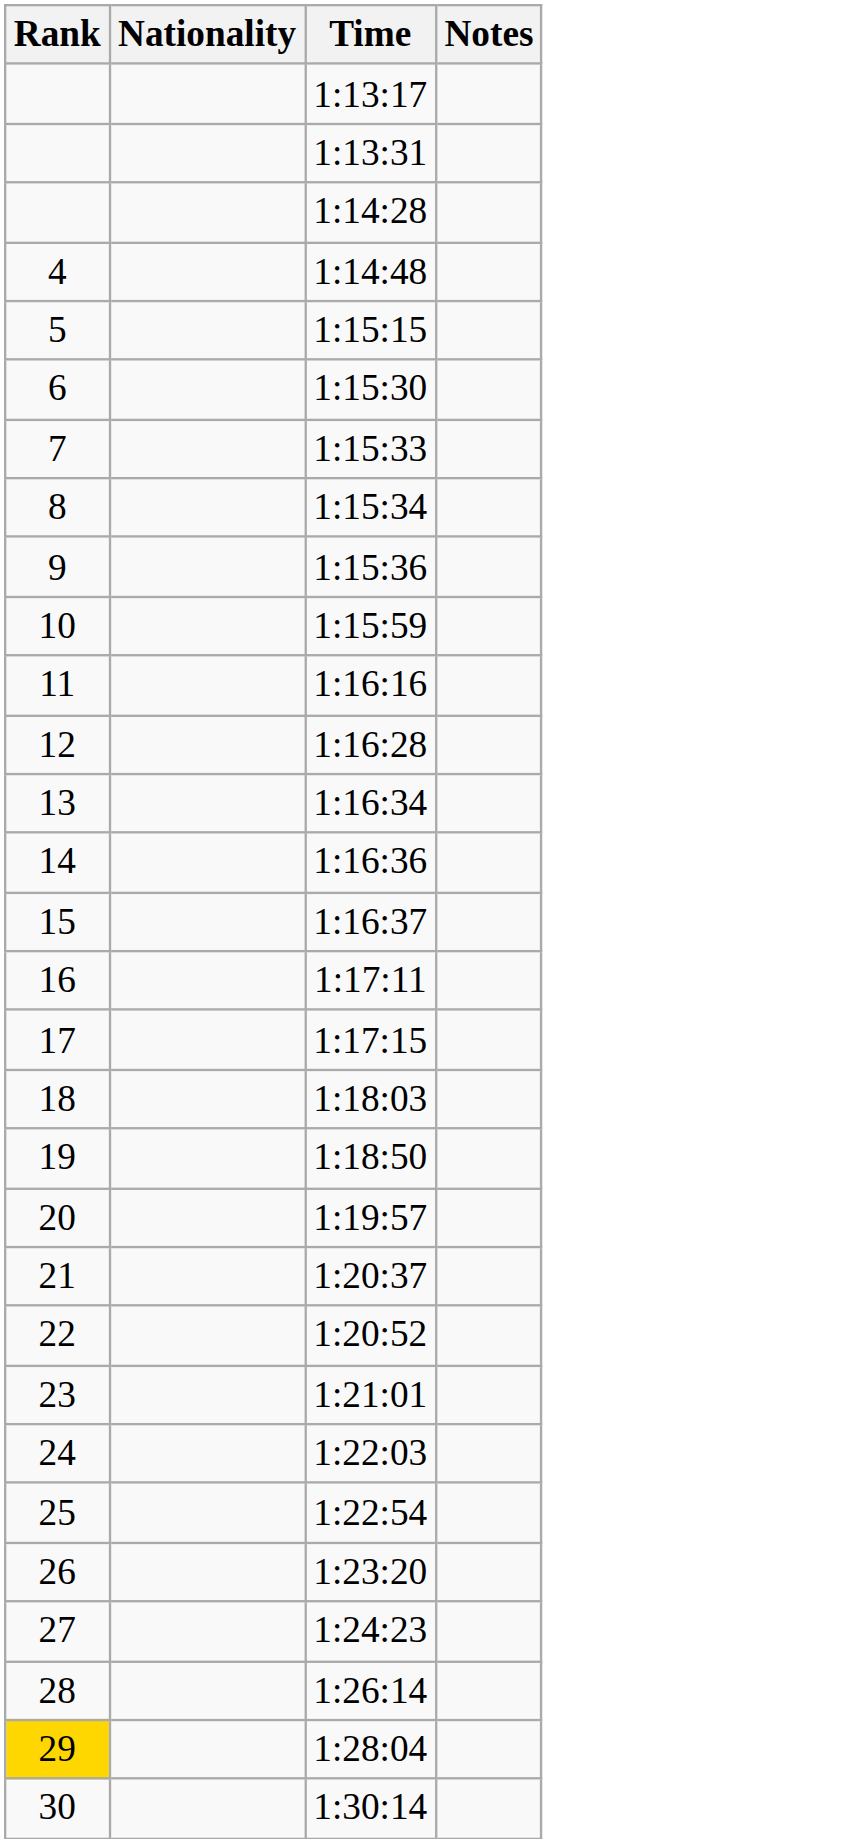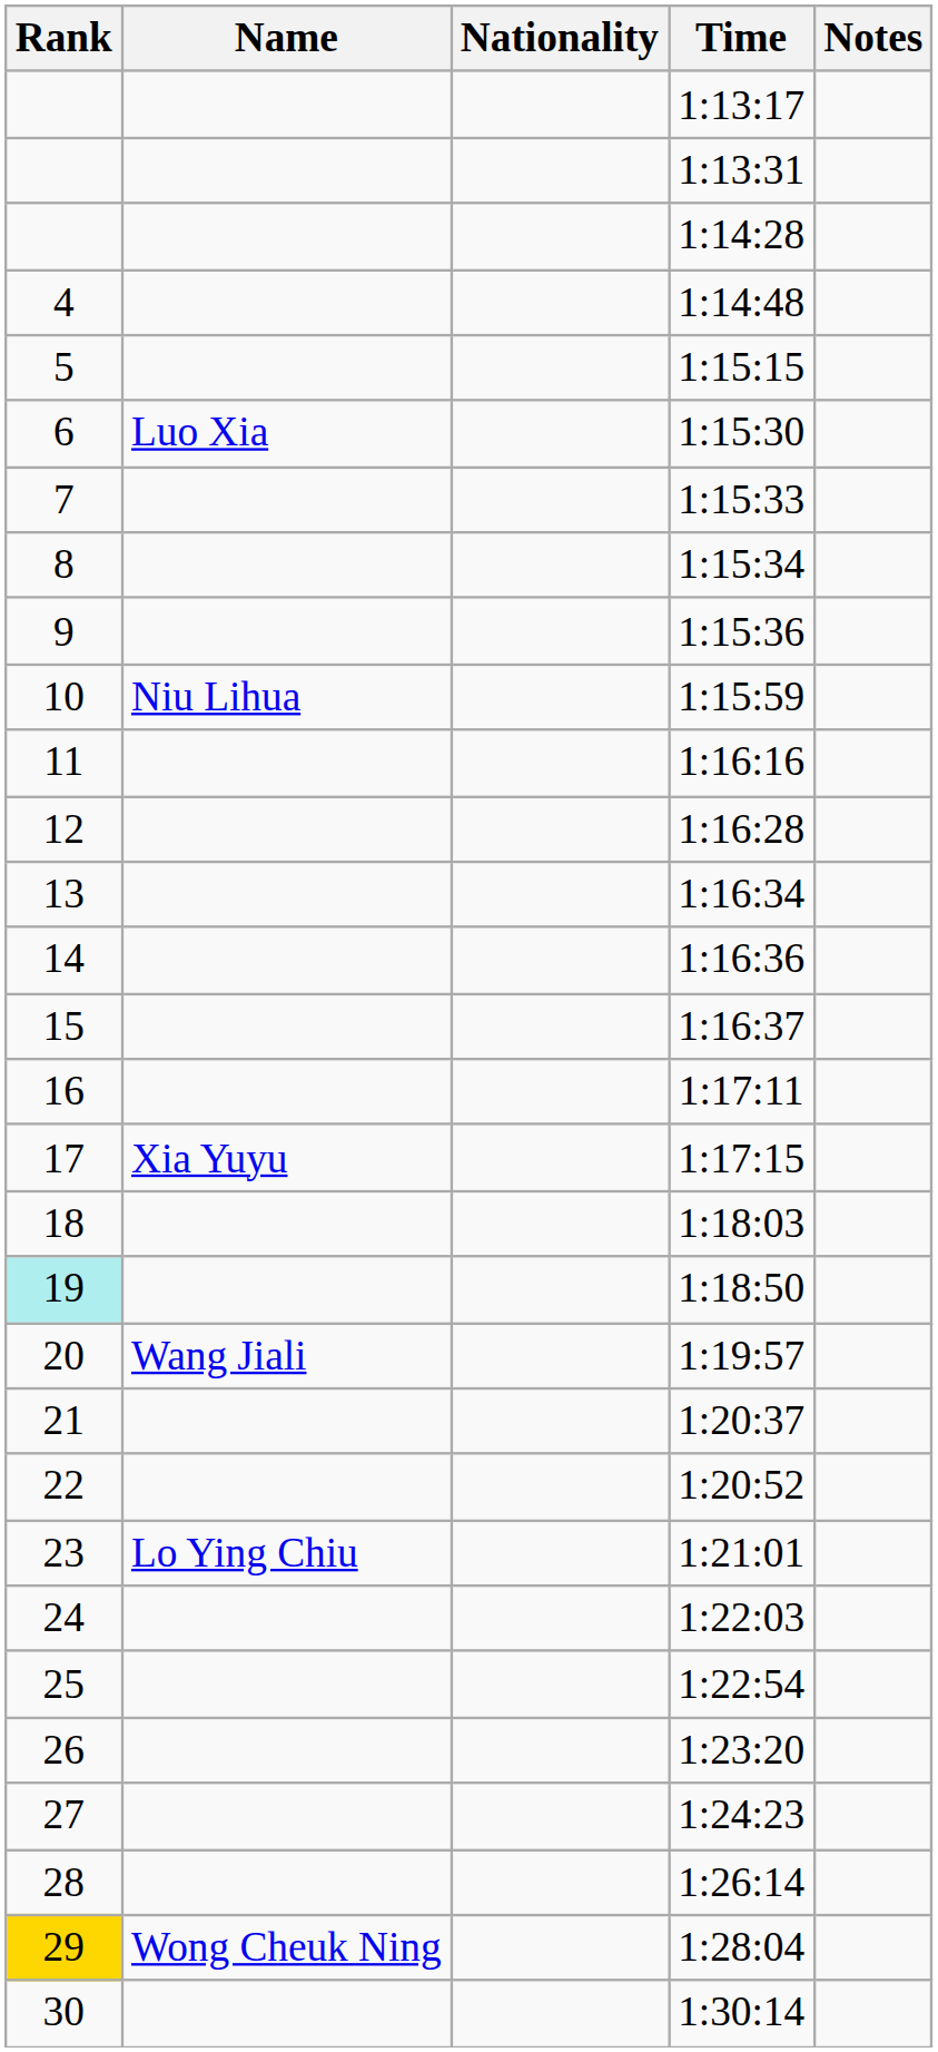 <table class="wikitable sortable" style="text-align:center">
 <tr>
 <th>Rank</th>
+<th>Name</th>
 <th>Nationality</th>
 <th>Time</th>
 <th>Notes</th>
 </tr>
 <tr>
 <td></td>
 <td align=left></td>
+<td align=left></td>
 <td>1:13:17</td>
 <td></td>
 </tr>
 <tr>
 <td></td>
+<td align=left></td>
 <td align=left></td>
 <td>1:13:31</td>
 <td></td>
 </tr>
 <tr>
 <td></td>
 <td align=left></td>
+<td align=left></td>
 <td>1:14:28</td>
 <td></td>
 </tr>
 <tr>
 <td>4</td>
+<td align=left></td>
 <td align=left></td>
 <td>1:14:48</td>
 <td></td>
 </tr>
 <tr>
 <td>5</td>
 <td align=left></td>
+<td align=left></td>
 <td>1:15:15</td>
 <td></td>
 </tr>
 <tr>
 <td>6</td>
+<td align=left><a href='#'>Luo Xia</a></td>
 <td align=left></td>
 <td>1:15:30</td>
 <td></td>
 </tr>
 <tr>
 <td>7</td>
 <td align=left></td>
+<td align=left></td>
 <td>1:15:33</td>
 <td></td>
 </tr>
 <tr>
 <td>8</td>
+<td align=left></td>
 <td align=left></td>
 <td>1:15:34</td>
 <td></td>
 </tr>
 <tr>
 <td>9</td>
 <td align=left></td>
+<td align=left></td>
 <td>1:15:36</td>
 <td></td>
 </tr>
 <tr>
 <td>10</td>
+<td align=left><a href='#'>Niu Lihua</a></td>
 <td align=left></td>
 <td>1:15:59</td>
 <td></td>
 </tr>
 <tr>
 <td>11</td>
 <td align=left></td>
+<td align=left></td>
 <td>1:16:16</td>
 <td></td>
 </tr>
 <tr>
 <td>12</td>
+<td align=left></td>
 <td align=left></td>
 <td>1:16:28</td>
 <td></td>
 </tr>
 <tr>
 <td>13</td>
 <td align=left></td>
+<td align=left></td>
 <td>1:16:34</td>
 <td></td>
 </tr>
 <tr>
 <td>14</td>
+<td align=left></td>
 <td align=left></td>
 <td>1:16:36</td>
 <td></td>
 </tr>
 <tr>
 <td>15</td>
 <td align=left></td>
+<td align=left></td>
 <td>1:16:37</td>
 <td></td>
 </tr>
 <tr>
 <td>16</td>
 <td align=left></td>
+<td align=left></td>
 <td>1:17:11</td>
 <td></td>
 </tr>
 <tr>
 <td>17</td>
+<td align=left><a href='#'>Xia Yuyu</a></td>
 <td align=left></td>
 <td>1:17:15</td>
 <td></td>
 </tr>
 <tr>
 <td>18</td>
 <td align=left></td>
+<td align=left></td>
 <td>1:18:03</td>
 <td></td>
 </tr>
 <tr>
-<td>19</td>
+<td style="background: paleturquoise;">19</td>
+<td align=left></td>
 <td align=left></td>
 <td>1:18:50</td>
 <td></td>
 </tr>
 <tr>
 <td>20</td>
+<td align=left><a href='#'>Wang Jiali</a></td>
 <td align=left></td>
 <td>1:19:57</td>
 <td></td>
 </tr>
 <tr>
 <td>21</td>
 <td align=left></td>
+<td align=left></td>
 <td>1:20:37</td>
 <td></td>
 </tr>
 <tr>
 <td>22</td>
 <td align=left></td>
+<td align=left></td>
 <td>1:20:52</td>
 <td></td>
 </tr>
 <tr>
 <td>23</td>
+<td align=left><a href='#'>Lo Ying Chiu</a></td>
 <td align=left></td>
 <td>1:21:01</td>
 <td></td>
 </tr>
 <tr>
 <td>24</td>
 <td align=left></td>
+<td align=left></td>
 <td>1:22:03</td>
 <td></td>
 </tr>
 <tr>
 <td>25</td>
+<td align=left></td>
 <td align=left></td>
 <td>1:22:54</td>
 <td></td>
 </tr>
 <tr>
 <td>26</td>
 <td align=left></td>
+<td align=left></td>
 <td>1:23:20</td>
 <td></td>
 </tr>
 <tr>
 <td>27</td>
+<td align=left></td>
 <td align=left></td>
 <td>1:24:23</td>
 <td></td>
 </tr>
 <tr>
 <td>28</td>
 <td align=left></td>
+<td align=left></td>
 <td>1:26:14</td>
 <td></td>
 </tr>
 <tr>
 <td style="background: gold;">29</td>
+<td align=left><a href='#'>Wong Cheuk Ning</a></td>
 <td align=left></td>
 <td>1:28:04</td>
 <td></td>
 </tr>
 <tr>
 <td>30</td>
 <td align=left></td>
+<td align=left></td>
 <td>1:30:14</td>
 <td></td>
 </tr>
 </table>
